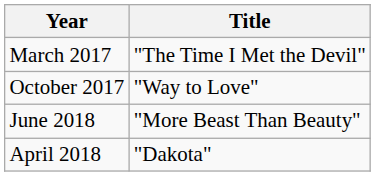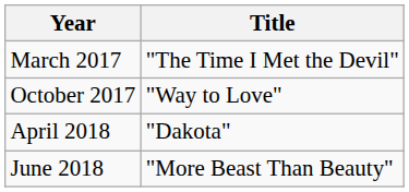 <table class="wikitable">
 <tr>
 <th>Year</th>
 <th>Title</th>
 </tr>
 <tr>
 <td>March 2017</td>
 <td>"The Time I Met the Devil"</td>
 </tr>
 <tr>
 <td>October 2017</td>
 <td>"Way to Love"</td>
 </tr>
 <tr>
+<td>April 2018</td>
+<td>"Dakota"</td>
+</tr>
+<tr>
 <td>June 2018</td>
 <td>"More Beast Than Beauty"</td>
 </tr>
-<tr>
-<td>April 2018</td>
-<td>"Dakota"</td>
-</tr>
 </table>
